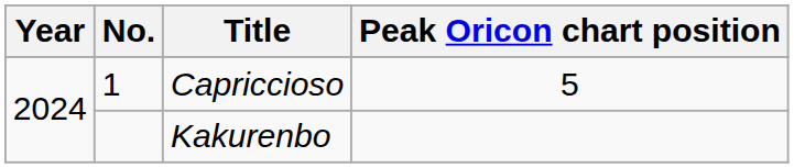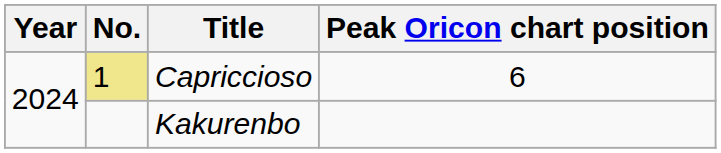 <table class="wikitable sortable">
 <tr>
 <th>Year</th>
 <th>No.</th>
 <th>Title</th>
 <th>Peak <a href='#'>Oricon</a> chart position</th>
 </tr>
 <tr>
 <td rowspan="2">2024</td>
-<td>1</td>
+<td style="background: khaki;">1</td>
 <td><em>Capriccioso</em></td>
-<td style="text-align:center;">5</td>
+<td style="text-align:center;">6</td>
 </tr>
 <tr>
 <td></td>
 <td><em>Kakurenbo</em></td>
 <td></td>
 </tr>
 </table>
